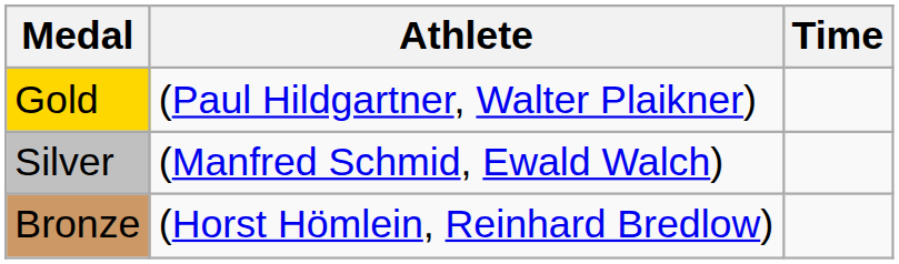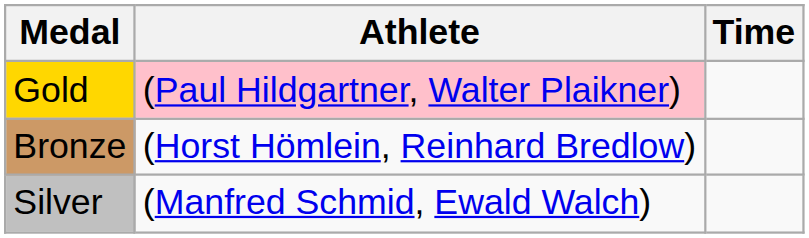 <table class="wikitable">
 <tr>
 <th>Medal</th>
 <th>Athlete</th>
 <th>Time</th>
 </tr>
 <tr>
 <td bgcolor="gold">Gold</td>
-<td> (<a href='#'>Paul Hildgartner</a>, <a href='#'>Walter Plaikner</a>)</td>
+<td style="background: pink;"> (<a href='#'>Paul Hildgartner</a>, <a href='#'>Walter Plaikner</a>)</td>
+<td></td>
+</tr>
+<tr>
+<td bgcolor="CC9966">Bronze</td>
+<td> (<a href='#'>Horst Hömlein</a>, <a href='#'>Reinhard Bredlow</a>)</td>
 <td></td>
 </tr>
 <tr>
 <td bgcolor="silver">Silver</td>
 <td> (<a href='#'>Manfred Schmid</a>, <a href='#'>Ewald Walch</a>)</td>
 <td></td>
 </tr>
-<tr>
-<td bgcolor="CC9966">Bronze</td>
-<td> (<a href='#'>Horst Hömlein</a>, <a href='#'>Reinhard Bredlow</a>)</td>
-<td></td>
-</tr>
 </table>
